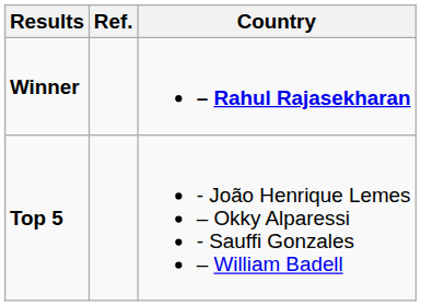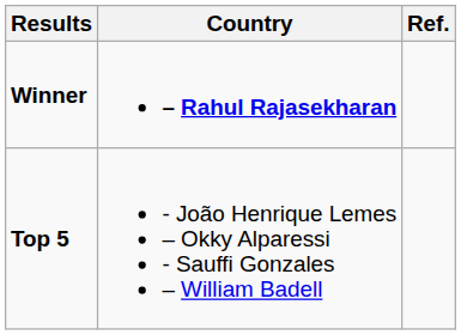 <table class="wikitable sortable" style="font-size: 95%;">
 <tr>
 <th>Results</th>
+<th>Country</th>
 <th>Ref.</th>
-<th>Country</th>
 </tr>
 <tr>
 <td><strong>Winner</strong></td>
+<td><br><ul><li><strong> – <a href='#'>Rahul Rajasekharan</a></strong></li></ul></td>
 <td></td>
-<td><br><ul><li><strong> – <a href='#'>Rahul Rajasekharan</a></strong></li></ul></td>
 </tr>
 <tr>
 <td><strong>Top 5</strong></td>
+<td><br><ul><li><strong></strong> - João Henrique Lemes</li><li><strong></strong> – Okky Alparessi</li><li><strong></strong> - Sauffi Gonzales</li><li><strong></strong> – <a href='#'>William Badell</a></li></ul></td>
 <td></td>
-<td><br><ul><li><strong></strong> - João Henrique Lemes</li><li><strong></strong> – Okky Alparessi</li><li><strong></strong> - Sauffi Gonzales</li><li><strong></strong> – <a href='#'>William Badell</a></li></ul></td>
 </tr>
 </table>
